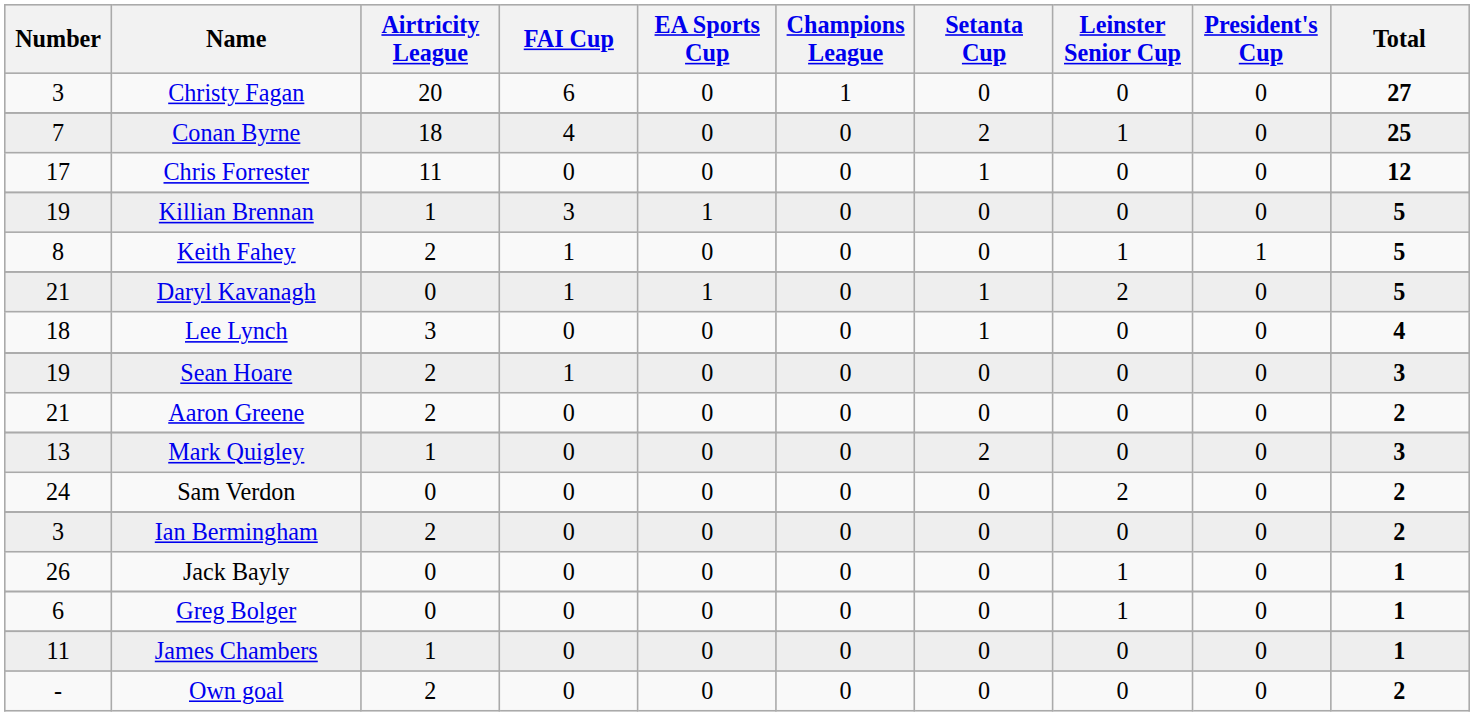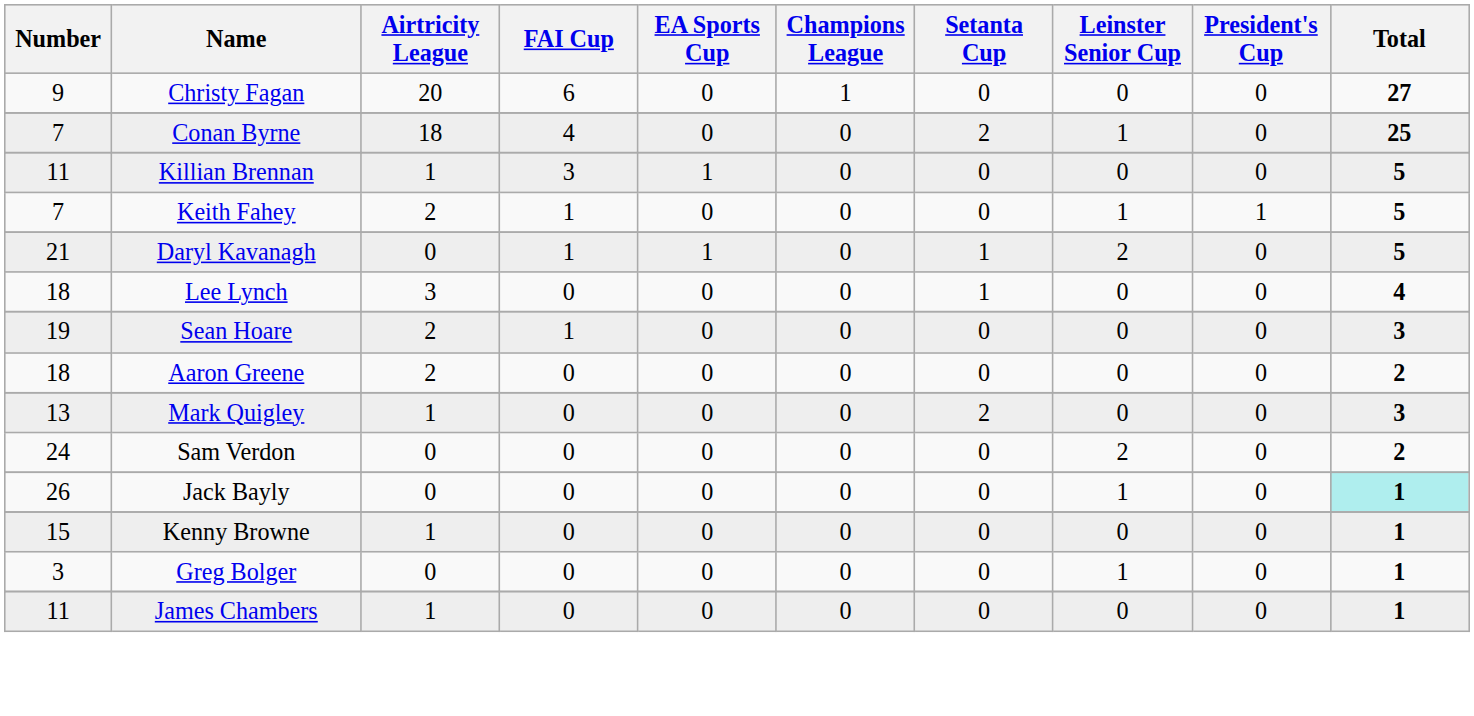 <table class="wikitable" style="font-size: 95%; text-align: center;">
 <tr>
 <th width=60>Number</th>
 <th width=150>Name</th>
 <th width=80><a href='#'>Airtricity League</a></th>
 <th width=80><a href='#'>FAI Cup</a></th>
 <th width=80><a href='#'>EA Sports Cup</a></th>
 <th width=80><a href='#'>Champions League</a></th>
 <th width=80><a href='#'>Setanta Cup</a></th>
 <th width=80><a href='#'>Leinster Senior Cup</a></th>
 <th width=80><a href='#'>President's Cup</a></th>
 <th width=80>Total</th>
 </tr>
 <tr>
-<td>3</td>
+<td>9</td>
 <td><a href='#'>Christy Fagan</a></td>
 <td>20</td>
 <td>6</td>
 <td>0</td>
 <td>1</td>
 <td>0</td>
 <td>0</td>
 <td>0</td>
 <td><strong>27</strong></td>
 </tr>
 <tr>
 </tr>
 <tr bgcolor=#EEEEEE>
 <td>7</td>
 <td><a href='#'>Conan Byrne</a></td>
 <td>18</td>
 <td>4</td>
 <td>0</td>
 <td>0</td>
 <td>2</td>
 <td>1</td>
 <td>0</td>
 <td><strong>25</strong></td>
 </tr>
 <tr>
-<td>17</td>
-<td><a href='#'>Chris Forrester</a></td>
-<td>11</td>
-<td>0</td>
-<td>0</td>
-<td>0</td>
-<td>1</td>
-<td>0</td>
-<td>0</td>
-<td><strong>12</strong></td>
-</tr>
-<tr>
 </tr>
 <tr bgcolor=#EEEEEE>
-<td>19</td>
+<td>11</td>
 <td><a href='#'>Killian Brennan</a></td>
 <td>1</td>
 <td>3</td>
 <td>1</td>
 <td>0</td>
 <td>0</td>
 <td>0</td>
 <td>0</td>
 <td><strong>5</strong></td>
 </tr>
 <tr>
-<td>8</td>
+<td>7</td>
 <td><a href='#'>Keith Fahey</a></td>
 <td>2</td>
 <td>1</td>
 <td>0</td>
 <td>0</td>
 <td>0</td>
 <td>1</td>
 <td>1</td>
 <td><strong>5</strong></td>
 </tr>
 <tr>
 </tr>
 <tr bgcolor=#EEEEEE>
 <td>21</td>
 <td><a href='#'>Daryl Kavanagh</a></td>
 <td>0</td>
 <td>1</td>
 <td>1</td>
 <td>0</td>
 <td>1</td>
 <td>2</td>
 <td>0</td>
 <td><strong>5</strong></td>
 </tr>
 <tr>
 <td>18</td>
 <td><a href='#'>Lee Lynch</a></td>
 <td>3</td>
 <td>0</td>
 <td>0</td>
 <td>0</td>
 <td>1</td>
 <td>0</td>
 <td>0</td>
 <td><strong>4</strong></td>
 </tr>
 <tr>
 </tr>
 <tr bgcolor=#EEEEEE>
 <td>19</td>
 <td><a href='#'>Sean Hoare</a></td>
 <td>2</td>
 <td>1</td>
 <td>0</td>
 <td>0</td>
 <td>0</td>
 <td>0</td>
 <td>0</td>
 <td><strong>3</strong></td>
 </tr>
 <tr>
-<td>21</td>
+<td>18</td>
 <td><a href='#'>Aaron Greene</a></td>
 <td>2</td>
 <td>0</td>
 <td>0</td>
 <td>0</td>
 <td>0</td>
 <td>0</td>
 <td>0</td>
 <td><strong>2</strong></td>
 </tr>
 <tr>
 </tr>
 <tr bgcolor=#EEEEEE>
 <td>13</td>
 <td><a href='#'>Mark Quigley</a></td>
 <td>1</td>
 <td>0</td>
 <td>0</td>
 <td>0</td>
 <td>2</td>
 <td>0</td>
 <td>0</td>
 <td><strong>3</strong></td>
 </tr>
 <tr>
 <td>24</td>
 <td>Sam Verdon</td>
 <td>0</td>
 <td>0</td>
 <td>0</td>
 <td>0</td>
 <td>0</td>
 <td>2</td>
 <td>0</td>
 <td><strong>2</strong></td>
 </tr>
 <tr>
 </tr>
-<tr bgcolor=#EEEEEE>
-<td>3</td>
-<td><a href='#'>Ian Bermingham</a></td>
-<td>2</td>
-<td>0</td>
-<td>0</td>
-<td>0</td>
-<td>0</td>
-<td>0</td>
-<td>0</td>
-<td><strong>2</strong></td>
-</tr>
 <tr>
 <td>26</td>
 <td>Jack Bayly</td>
 <td>0</td>
 <td>0</td>
 <td>0</td>
 <td>0</td>
 <td>0</td>
 <td>1</td>
 <td>0</td>
+<td style="background: paleturquoise;"><strong>1</strong></td>
+</tr>
+<tr>
+</tr>
+<tr bgcolor=#EEEEEE>
+<td>15</td>
+<td>Kenny Browne</td>
+<td>1</td>
+<td>0</td>
+<td>0</td>
+<td>0</td>
+<td>0</td>
+<td>0</td>
+<td>0</td>
 <td><strong>1</strong></td>
 </tr>
 <tr>
-</tr>
-<tr>
-<td>6</td>
+<td>3</td>
 <td><a href='#'>Greg Bolger</a></td>
 <td>0</td>
 <td>0</td>
 <td>0</td>
 <td>0</td>
 <td>0</td>
 <td>1</td>
 <td>0</td>
 <td><strong>1</strong></td>
 </tr>
 <tr>
 </tr>
 <tr bgcolor=#EEEEEE>
 <td>11</td>
 <td><a href='#'>James Chambers</a></td>
 <td>1</td>
 <td>0</td>
 <td>0</td>
 <td>0</td>
 <td>0</td>
 <td>0</td>
 <td>0</td>
 <td><strong>1</strong></td>
 </tr>
-<tr>
-<td>-</td>
-<td><a href='#'>Own goal</a></td>
-<td>2</td>
-<td>0</td>
-<td>0</td>
-<td>0</td>
-<td>0</td>
-<td>0</td>
-<td>0</td>
-<td><strong>2</strong></td>
-</tr>
 </table>
